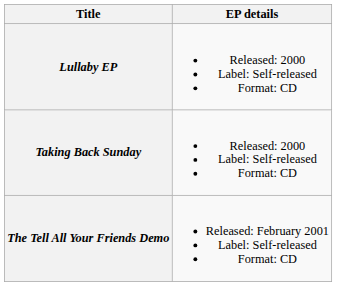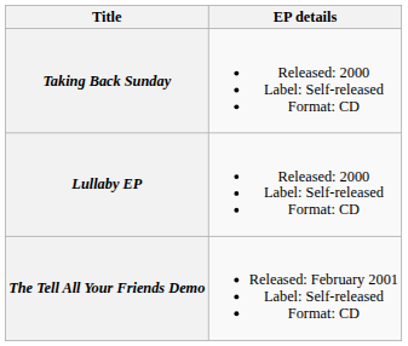 <table class="wikitable plainrowheaders" style="text-align:center;">
 <tr>
 <th scope="col">Title</th>
 <th scope="col">EP details</th>
 </tr>
 <tr>
-<th scope="row"><em>Lullaby EP</em></th>
+<th scope="row"><em>Taking Back Sunday</em></th>
 <td><br><ul><li>Released: 2000</li><li>Label: Self-released</li><li>Format: CD</li></ul></td>
 </tr>
 <tr>
-<th scope="row"><em>Taking Back Sunday</em></th>
+<th scope="row"><em>Lullaby EP</em></th>
 <td><br><ul><li>Released: 2000</li><li>Label: Self-released</li><li>Format: CD</li></ul></td>
 </tr>
 <tr>
 <th scope="row"><em>The Tell All Your Friends Demo</em></th>
 <td><br><ul><li>Released: February 2001</li><li>Label: Self-released</li><li>Format: CD</li></ul></td>
 </tr>
 </table>
